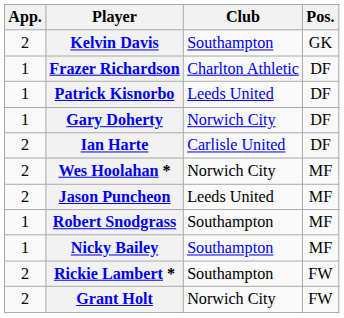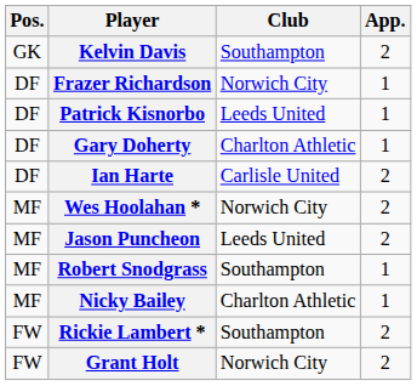 <table class="wikitable plainrowheaders" style="text-align: left">
 <tr>
-<th scope=col>App.</th>
+<th scope=col>Pos.</th>
 <th scope=col>Player</th>
 <th scope=col>Club</th>
-<th scope=col>Pos.</th>
+<th scope=col>App.</th>
 </tr>
 <tr>
-<td style=text-align:center>2</td>
+<td style=text-align:center>GK</td>
 <th scope=row><a href='#'>Kelvin Davis</a></th>
 <td><a href='#'>Southampton</a></td>
-<td style=text-align:center>GK</td>
+<td style=text-align:center>2</td>
 </tr>
 <tr>
+<td style=text-align:center>DF</td>
+<th scope=row><a href='#'>Frazer Richardson</a></th>
+<td><a href='#'>Norwich City</a></td>
 <td style=text-align:center>1</td>
-<th scope=row><a href='#'>Frazer Richardson</a></th>
-<td><a href='#'>Charlton Athletic</a></td>
-<td style=text-align:center>DF</td>
 </tr>
 <tr>
-<td style=text-align:center>1</td>
+<td style=text-align:center>DF</td>
 <th scope=row><a href='#'>Patrick Kisnorbo</a></th>
 <td><a href='#'>Leeds United</a></td>
-<td style=text-align:center>DF</td>
+<td style=text-align:center>1</td>
 </tr>
 <tr>
+<td style=text-align:center>DF</td>
+<th scope=row><a href='#'>Gary Doherty</a></th>
+<td><a href='#'>Charlton Athletic</a></td>
 <td style=text-align:center>1</td>
-<th scope=row><a href='#'>Gary Doherty</a></th>
-<td><a href='#'>Norwich City</a></td>
-<td style=text-align:center>DF</td>
 </tr>
 <tr>
-<td style=text-align:center>2</td>
+<td style=text-align:center>DF</td>
 <th scope=row><a href='#'>Ian Harte</a></th>
 <td><a href='#'>Carlisle United</a></td>
-<td style=text-align:center>DF</td>
+<td style=text-align:center>2</td>
 </tr>
 <tr>
-<td style=text-align:center>2</td>
+<td style=text-align:center>MF</td>
 <th scope=row><a href='#'>Wes Hoolahan</a> *</th>
 <td>Norwich City</td>
-<td style=text-align:center>MF</td>
+<td style=text-align:center>2</td>
 </tr>
 <tr>
-<td style=text-align:center>2</td>
+<td style=text-align:center>MF</td>
 <th scope=row><a href='#'>Jason Puncheon</a></th>
 <td>Leeds United</td>
-<td style=text-align:center>MF</td>
+<td style=text-align:center>2</td>
 </tr>
 <tr>
-<td style=text-align:center>1</td>
+<td style=text-align:center>MF</td>
 <th scope=row><a href='#'>Robert Snodgrass</a></th>
 <td>Southampton</td>
-<td style=text-align:center>MF</td>
+<td style=text-align:center>1</td>
 </tr>
 <tr>
+<td style=text-align:center>MF</td>
+<th scope=row><a href='#'>Nicky Bailey</a></th>
+<td>Charlton Athletic</td>
 <td style=text-align:center>1</td>
-<th scope=row><a href='#'>Nicky Bailey</a></th>
-<td><a href='#'>Southampton</a></td>
-<td style=text-align:center>MF</td>
 </tr>
 <tr>
-<td style=text-align:center>2</td>
+<td style=text-align:center>FW</td>
 <th scope=row><a href='#'>Rickie Lambert</a> *</th>
 <td>Southampton</td>
-<td style=text-align:center>FW</td>
+<td style=text-align:center>2</td>
 </tr>
 <tr>
-<td style=text-align:center>2</td>
+<td style=text-align:center>FW</td>
 <th scope=row><a href='#'>Grant Holt</a></th>
 <td>Norwich City</td>
-<td style=text-align:center>FW</td>
+<td style=text-align:center>2</td>
 </tr>
 </table>
